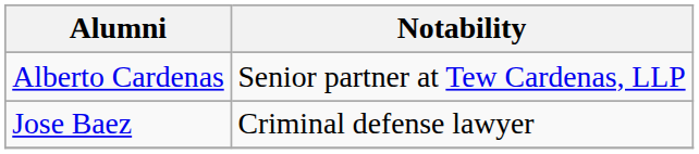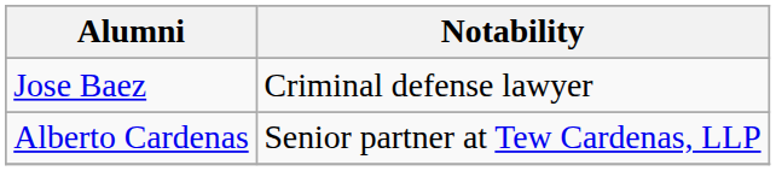 <table Class="wikitable">
 <tr>
 <th>Alumni</th>
 <th>Notability</th>
 </tr>
 <tr>
+<td><a href='#'>Jose Baez</a></td>
+<td>Criminal defense lawyer</td>
+</tr>
+<tr>
 <td><a href='#'>Alberto Cardenas</a></td>
 <td>Senior partner at <a href='#'>Tew Cardenas, LLP</a></td>
 </tr>
 <tr>
-<td><a href='#'>Jose Baez</a></td>
-<td>Criminal defense lawyer</td>
-</tr>
-<tr>
 </tr>
 </table>
